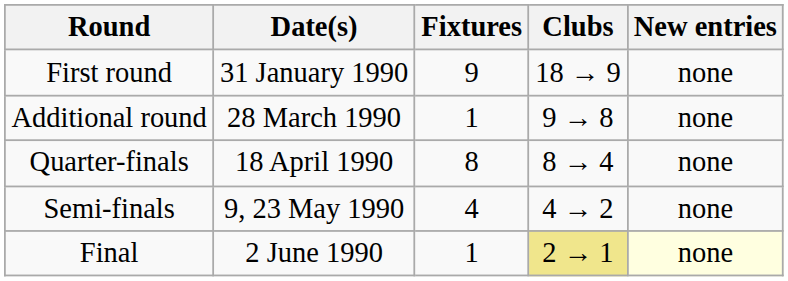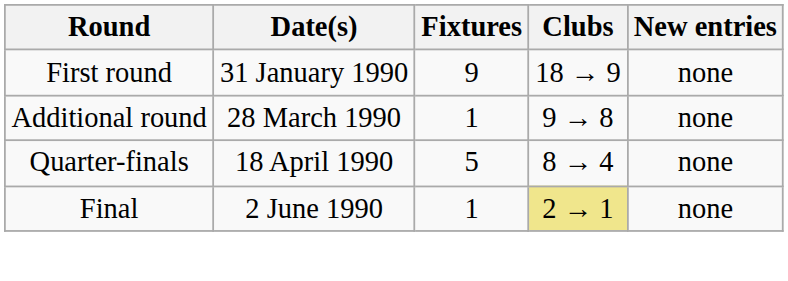 <table class="wikitable" style="text-align:center">
 <tr>
 <th>Round</th>
 <th>Date(s)</th>
 <th>Fixtures</th>
 <th>Clubs</th>
 <th>New entries</th>
 </tr>
 <tr>
 <td>First round</td>
 <td>31 January 1990</td>
 <td>9</td>
 <td>18 → 9</td>
 <td>none</td>
 </tr>
 <tr>
 <td>Additional round</td>
 <td>28 March 1990</td>
 <td>1</td>
 <td>9 → 8</td>
 <td>none</td>
 </tr>
 <tr>
 <td>Quarter-finals</td>
 <td>18 April 1990</td>
-<td>8</td>
+<td>5</td>
 <td>8 → 4</td>
-<td>none</td>
-</tr>
-<tr>
-<td>Semi-finals</td>
-<td>9, 23 May 1990</td>
-<td>4</td>
-<td>4 → 2</td>
 <td>none</td>
 </tr>
 <tr>
 <td>Final</td>
 <td>2 June 1990</td>
 <td>1</td>
 <td style="background: khaki;">2 → 1</td>
-<td style="background: lightyellow;">none</td>
+<td>none</td>
 </tr>
 </table>
